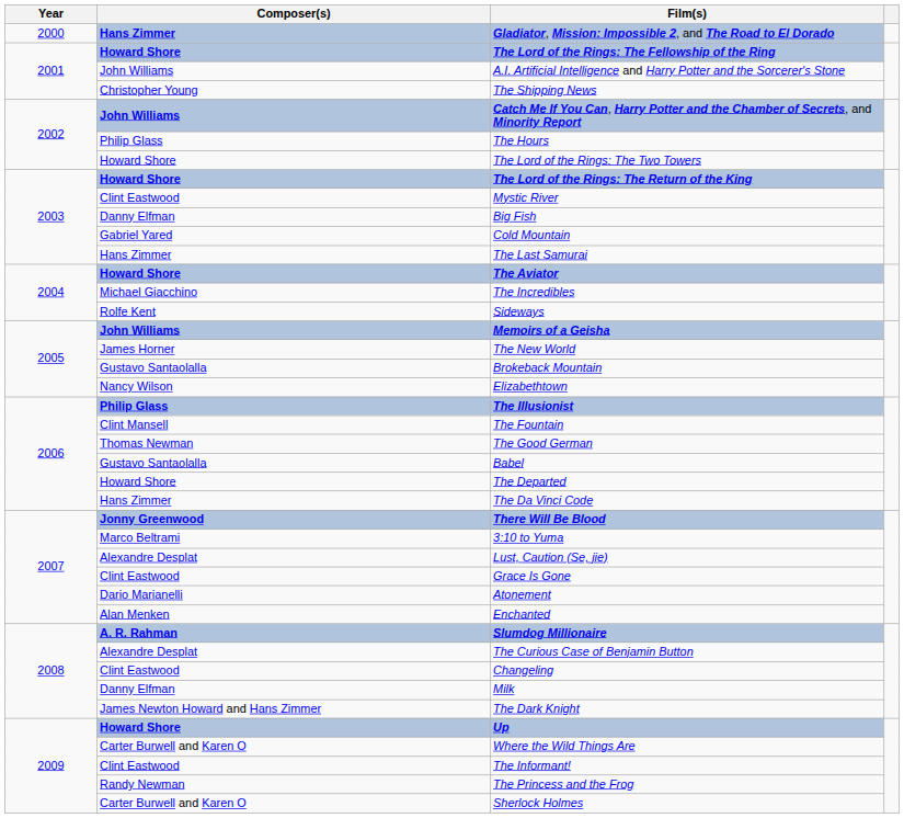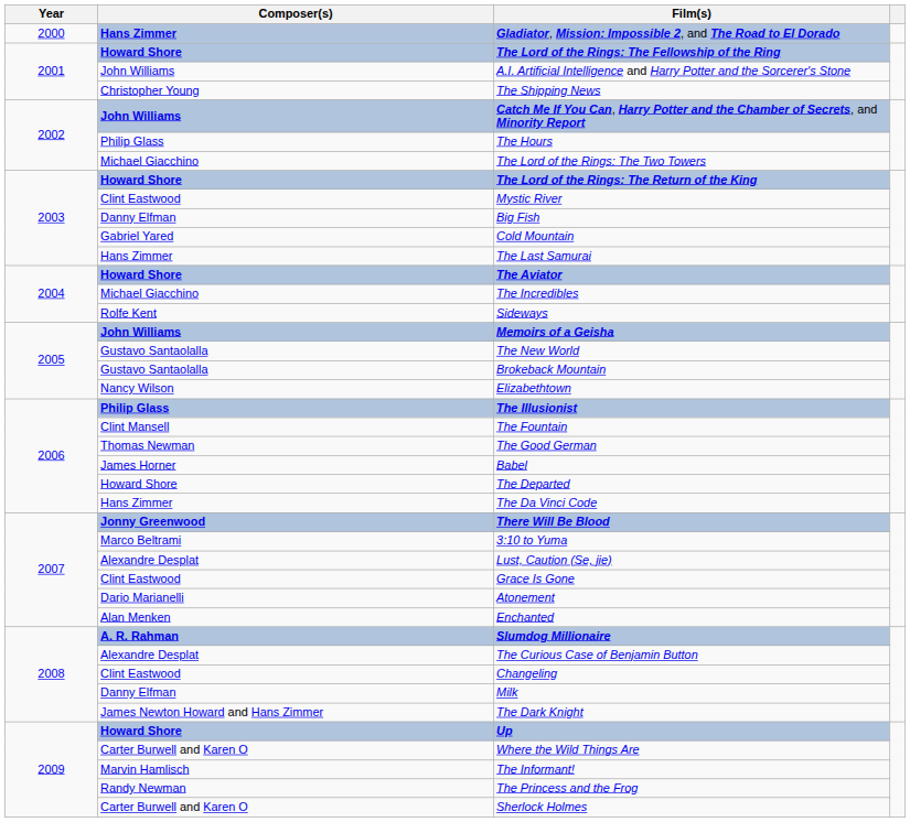 <table class="wikitable" width="95%" cellpadding="5">
 <tr>
 <th width="100"><strong>Year</strong></th>
 <th width="450"><strong>Composer(s)</strong></th>
 <th width="450"><strong>Film(s)</strong></th>
 <th width="10"></th>
 </tr>
 <tr>
 <td style="text-align:center;"><a href='#'>2000</a></td>
 <td style="background:#B0C4DE;"><strong><a href='#'>Hans Zimmer</a></strong></td>
 <td style="background:#B0C4DE;"><strong><em><a href='#'>Gladiator</a></em></strong>, <strong><em><a href='#'>Mission: Impossible 2</a></em></strong>, and <strong><em><a href='#'>The Road to El Dorado</a></em></strong></td>
 <td style="text-align:center;"></td>
 </tr>
 <tr>
 <td rowspan="3" style="text-align:center;"><a href='#'>2001</a></td>
 <td style="background:#B0C4DE;"><strong><a href='#'>Howard Shore</a></strong></td>
 <td style="background:#B0C4DE;"><strong><em><a href='#'>The Lord of the Rings: The Fellowship of the Ring</a></em></strong></td>
 <td rowspan="3" style="text-align:center;"></td>
 </tr>
 <tr>
 <td><a href='#'>John Williams</a></td>
 <td><em><a href='#'>A.I. Artificial Intelligence</a></em> and <em><a href='#'>Harry Potter and the Sorcerer's Stone</a></em></td>
 </tr>
 <tr>
 <td><a href='#'>Christopher Young</a></td>
 <td><em><a href='#'>The Shipping News</a></em></td>
 </tr>
 <tr>
 <td rowspan="3" style="text-align:center;"><a href='#'>2002</a></td>
 <td style="background:#B0C4DE;"><strong><a href='#'>John Williams</a></strong></td>
 <td style="background:#B0C4DE;"><strong><em><a href='#'>Catch Me If You Can</a></em></strong>, <strong><em><a href='#'>Harry Potter and the Chamber of Secrets</a></em></strong>, and <strong><em><a href='#'>Minority Report</a></em></strong></td>
 <td rowspan="3" style="text-align:center;"></td>
 </tr>
 <tr>
 <td><a href='#'>Philip Glass</a></td>
 <td><em><a href='#'>The Hours</a></em></td>
 </tr>
 <tr>
-<td><a href='#'>Howard Shore</a></td>
+<td><a href='#'>Michael Giacchino</a></td>
 <td><em><a href='#'>The Lord of the Rings: The Two Towers</a></em></td>
 </tr>
 <tr>
 <td rowspan="5" style="text-align:center;"><a href='#'>2003</a></td>
 <td style="background:#B0C4DE;"><strong><a href='#'>Howard Shore</a></strong></td>
 <td style="background:#B0C4DE;"><strong><em><a href='#'>The Lord of the Rings: The Return of the King</a></em></strong></td>
 <td rowspan="5" style="text-align:center;"></td>
 </tr>
 <tr>
 <td><a href='#'>Clint Eastwood</a></td>
 <td><em><a href='#'>Mystic River</a></em></td>
 </tr>
 <tr>
 <td><a href='#'>Danny Elfman</a></td>
 <td><em><a href='#'>Big Fish</a></em></td>
 </tr>
 <tr>
 <td><a href='#'>Gabriel Yared</a></td>
 <td><em><a href='#'>Cold Mountain</a></em></td>
 </tr>
 <tr>
 <td><a href='#'>Hans Zimmer</a></td>
 <td><em><a href='#'>The Last Samurai</a></em></td>
 </tr>
 <tr>
 <td rowspan="3" style="text-align:center;"><a href='#'>2004</a></td>
 <td style="background:#B0C4DE;"><strong><a href='#'>Howard Shore</a></strong></td>
 <td style="background:#B0C4DE;"><strong><em><a href='#'>The Aviator</a></em></strong></td>
 <td rowspan="3" style="text-align:center;"></td>
 </tr>
 <tr>
 <td><a href='#'>Michael Giacchino</a></td>
 <td><em><a href='#'>The Incredibles</a></em></td>
 </tr>
 <tr>
 <td><a href='#'>Rolfe Kent</a></td>
 <td><em><a href='#'>Sideways</a></em></td>
 </tr>
 <tr>
 <td rowspan="4" style="text-align:center;"><a href='#'>2005</a></td>
 <td style="background:#B0C4DE;"><strong><a href='#'>John Williams</a></strong></td>
 <td style="background:#B0C4DE;"><strong><em><a href='#'>Memoirs of a Geisha</a></em></strong></td>
 <td rowspan="4" style="text-align:center;"></td>
 </tr>
 <tr>
-<td><a href='#'>James Horner</a></td>
+<td><a href='#'>Gustavo Santaolalla</a></td>
 <td><em><a href='#'>The New World</a></em></td>
 </tr>
 <tr>
 <td><a href='#'>Gustavo Santaolalla</a></td>
 <td><em><a href='#'>Brokeback Mountain</a></em></td>
 </tr>
 <tr>
 <td><a href='#'>Nancy Wilson</a></td>
 <td><em><a href='#'>Elizabethtown</a></em></td>
 </tr>
 <tr>
 <td rowspan="6" style="text-align:center;"><a href='#'>2006</a></td>
 <td style="background:#B0C4DE;"><strong><a href='#'>Philip Glass</a></strong></td>
 <td style="background:#B0C4DE;"><strong><em><a href='#'>The Illusionist</a></em></strong></td>
 <td rowspan="6" style="text-align:center;"></td>
 </tr>
 <tr>
 <td><a href='#'>Clint Mansell</a></td>
 <td><em><a href='#'>The Fountain</a></em></td>
 </tr>
 <tr>
 <td><a href='#'>Thomas Newman</a></td>
 <td><em><a href='#'>The Good German</a></em></td>
 </tr>
 <tr>
-<td><a href='#'>Gustavo Santaolalla</a></td>
+<td><a href='#'>James Horner</a></td>
 <td><em><a href='#'>Babel</a></em></td>
 </tr>
 <tr>
 <td><a href='#'>Howard Shore</a></td>
 <td><em><a href='#'>The Departed</a></em></td>
 </tr>
 <tr>
 <td><a href='#'>Hans Zimmer</a></td>
 <td><em><a href='#'>The Da Vinci Code</a></em></td>
 </tr>
 <tr>
 <td rowspan="6" style="text-align:center;"><a href='#'>2007</a></td>
 <td style="background:#B0C4DE;"><strong><a href='#'>Jonny Greenwood</a></strong></td>
 <td style="background:#B0C4DE;"><strong><em><a href='#'>There Will Be Blood</a></em></strong></td>
 <td rowspan="6" style="text-align:center;"></td>
 </tr>
 <tr>
 <td><a href='#'>Marco Beltrami</a></td>
 <td><em><a href='#'>3:10 to Yuma</a></em></td>
 </tr>
 <tr>
 <td><a href='#'>Alexandre Desplat</a></td>
 <td><em><a href='#'>Lust, Caution (Se, jie)</a></em></td>
 </tr>
 <tr>
 <td><a href='#'>Clint Eastwood</a></td>
 <td><em><a href='#'>Grace Is Gone</a></em></td>
 </tr>
 <tr>
 <td><a href='#'>Dario Marianelli</a></td>
 <td><em><a href='#'>Atonement</a></em></td>
 </tr>
 <tr>
 <td><a href='#'>Alan Menken</a></td>
 <td><em><a href='#'>Enchanted</a></em></td>
 </tr>
 <tr>
 <td rowspan="5" style="text-align:center;"><a href='#'>2008</a></td>
 <td style="background:#B0C4DE;"><strong><a href='#'>A. R. Rahman</a></strong></td>
 <td style="background:#B0C4DE;"><strong><em><a href='#'>Slumdog Millionaire</a></em></strong></td>
 <td rowspan="5" style="text-align:center;"></td>
 </tr>
 <tr>
 <td><a href='#'>Alexandre Desplat</a></td>
 <td><em><a href='#'>The Curious Case of Benjamin Button</a></em></td>
 </tr>
 <tr>
 <td><a href='#'>Clint Eastwood</a></td>
 <td><em><a href='#'>Changeling</a></em></td>
 </tr>
 <tr>
 <td><a href='#'>Danny Elfman</a></td>
 <td><em><a href='#'>Milk</a></em></td>
 </tr>
 <tr>
 <td><a href='#'>James Newton Howard</a> and <a href='#'>Hans Zimmer</a></td>
 <td><em><a href='#'>The Dark Knight</a></em></td>
 </tr>
 <tr>
 <td rowspan="5" style="text-align:center;"><a href='#'>2009</a></td>
 <td style="background:#B0C4DE;"><strong><a href='#'>Howard Shore</a></strong></td>
 <td style="background:#B0C4DE;"><strong><em><a href='#'>Up</a></em></strong></td>
 <td rowspan="5" style="text-align:center;"></td>
 </tr>
 <tr>
 <td><a href='#'>Carter Burwell</a> and <a href='#'>Karen O</a></td>
 <td><em><a href='#'>Where the Wild Things Are</a></em></td>
 </tr>
 <tr>
-<td><a href='#'>Clint Eastwood</a></td>
+<td><a href='#'>Marvin Hamlisch</a></td>
 <td><em><a href='#'>The Informant!</a></em></td>
 </tr>
 <tr>
 <td><a href='#'>Randy Newman</a></td>
 <td><em><a href='#'>The Princess and the Frog</a></em></td>
 </tr>
 <tr>
 <td><a href='#'>Carter Burwell</a> and <a href='#'>Karen O</a></td>
 <td><em><a href='#'>Sherlock Holmes</a></em></td>
 </tr>
 </table>
